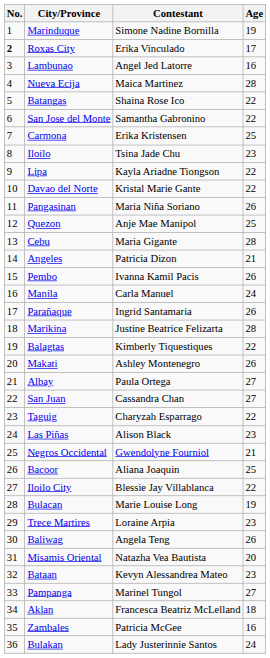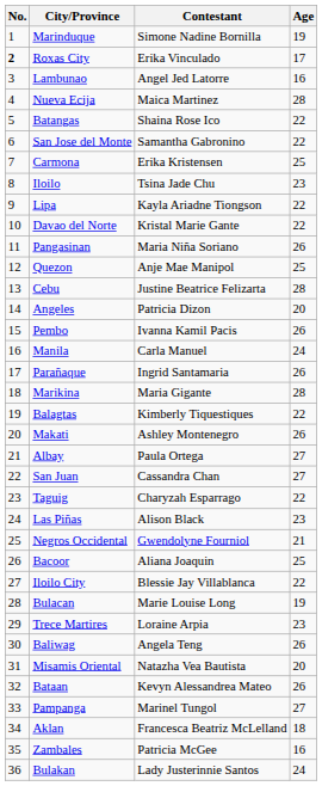 <table class="wikitable sortable" style="font-size:95%;">
 <tr>
 <th>No.</th>
 <th>City/Province</th>
 <th>Contestant</th>
 <th>Age</th>
 </tr>
 <tr>
 <td>1</td>
 <td><a href='#'>Marinduque</a></td>
 <td>Simone Nadine Bornilla</td>
 <td>19</td>
 </tr>
 <tr>
 <td><strong>2</strong></td>
 <td><a href='#'>Roxas City</a></td>
 <td>Erika Vinculado</td>
 <td>17</td>
 </tr>
 <tr>
 <td>3</td>
 <td><a href='#'>Lambunao</a></td>
 <td>Angel Jed Latorre</td>
 <td>16</td>
 </tr>
 <tr>
 <td>4</td>
 <td><a href='#'>Nueva Ecija</a></td>
 <td>Maica Martinez</td>
 <td>28</td>
 </tr>
 <tr>
 <td>5</td>
 <td><a href='#'>Batangas</a></td>
 <td>Shaina Rose Ico</td>
 <td>22</td>
 </tr>
 <tr>
 <td>6</td>
 <td><a href='#'>San Jose del Monte</a></td>
 <td>Samantha Gabronino</td>
 <td>22</td>
 </tr>
 <tr>
 <td>7</td>
 <td><a href='#'>Carmona</a></td>
 <td>Erika Kristensen</td>
 <td>25</td>
 </tr>
 <tr>
 <td>8</td>
 <td><a href='#'>Iloilo</a></td>
 <td>Tsina Jade Chu</td>
 <td>23</td>
 </tr>
 <tr>
 <td>9</td>
 <td><a href='#'>Lipa</a></td>
 <td>Kayla Ariadne Tiongson</td>
 <td>22</td>
 </tr>
 <tr>
 <td>10</td>
 <td><a href='#'>Davao del Norte</a></td>
 <td>Kristal Marie Gante</td>
 <td>22</td>
 </tr>
 <tr>
 <td>11</td>
 <td><a href='#'>Pangasinan</a></td>
 <td>Maria Niña Soriano</td>
 <td>26</td>
 </tr>
 <tr>
 <td>12</td>
 <td><a href='#'>Quezon</a></td>
 <td>Anje Mae Manipol</td>
 <td>25</td>
 </tr>
 <tr>
 <td>13</td>
 <td><a href='#'>Cebu</a></td>
-<td>Maria Gigante</td>
+<td>Justine Beatrice Felizarta</td>
 <td>28</td>
 </tr>
 <tr>
 <td>14</td>
 <td><a href='#'>Angeles</a></td>
 <td>Patricia Dizon</td>
-<td>21</td>
+<td>20</td>
 </tr>
 <tr>
 <td>15</td>
 <td><a href='#'>Pembo</a></td>
 <td>Ivanna Kamil Pacis</td>
 <td>26</td>
 </tr>
 <tr>
 <td>16</td>
 <td><a href='#'>Manila</a></td>
 <td>Carla Manuel</td>
 <td>24</td>
 </tr>
 <tr>
 <td>17</td>
 <td><a href='#'>Parañaque</a></td>
 <td>Ingrid Santamaria</td>
 <td>26</td>
 </tr>
 <tr>
 <td>18</td>
 <td><a href='#'>Marikina</a></td>
-<td>Justine Beatrice Felizarta</td>
+<td>Maria Gigante</td>
 <td>28</td>
 </tr>
 <tr>
 <td>19</td>
 <td><a href='#'>Balagtas</a></td>
 <td>Kimberly Tiquestiques</td>
 <td>22</td>
 </tr>
 <tr>
 <td>20</td>
 <td><a href='#'>Makati</a></td>
 <td>Ashley Montenegro</td>
 <td>26</td>
 </tr>
 <tr>
 <td>21</td>
 <td><a href='#'>Albay</a></td>
 <td>Paula Ortega</td>
 <td>27</td>
 </tr>
 <tr>
 <td>22</td>
 <td><a href='#'>San Juan</a></td>
 <td>Cassandra Chan</td>
 <td>27</td>
 </tr>
 <tr>
 <td>23</td>
 <td><a href='#'>Taguig</a></td>
 <td>Charyzah Esparrago</td>
 <td>22</td>
 </tr>
 <tr>
 <td>24</td>
 <td><a href='#'>Las Piñas</a></td>
 <td>Alison Black</td>
 <td>23</td>
 </tr>
 <tr>
 <td>25</td>
 <td><a href='#'>Negros Occidental</a></td>
 <td><a href='#'>Gwendolyne Fourniol</a></td>
 <td>21</td>
 </tr>
 <tr>
 <td>26</td>
 <td><a href='#'>Bacoor</a></td>
 <td>Aliana Joaquin</td>
 <td>25</td>
 </tr>
 <tr>
 <td>27</td>
 <td><a href='#'>Iloilo City</a></td>
 <td>Blessie Jay Villablanca</td>
 <td>22</td>
 </tr>
 <tr>
 <td>28</td>
 <td><a href='#'>Bulacan</a></td>
 <td>Marie Louise Long</td>
 <td>19</td>
 </tr>
 <tr>
 <td>29</td>
 <td><a href='#'>Trece Martires</a></td>
 <td>Loraine Arpia</td>
 <td>23</td>
 </tr>
 <tr>
 <td>30</td>
 <td><a href='#'>Baliwag</a></td>
 <td>Angela Teng</td>
 <td>26</td>
 </tr>
 <tr>
 <td>31</td>
 <td><a href='#'>Misamis Oriental</a></td>
 <td>Natazha Vea Bautista</td>
 <td>20</td>
 </tr>
 <tr>
 <td>32</td>
 <td><a href='#'>Bataan</a></td>
 <td>Kevyn Alessandrea Mateo</td>
-<td>23</td>
+<td>26</td>
 </tr>
 <tr>
 <td>33</td>
 <td><a href='#'>Pampanga</a></td>
 <td>Marinel Tungol</td>
 <td>27</td>
 </tr>
 <tr>
 <td>34</td>
 <td><a href='#'>Aklan</a></td>
 <td>Francesca Beatriz McLelland</td>
 <td>18</td>
 </tr>
 <tr>
 <td>35</td>
 <td><a href='#'>Zambales</a></td>
 <td>Patricia McGee</td>
 <td>16</td>
 </tr>
 <tr>
 <td>36</td>
 <td><a href='#'>Bulakan</a></td>
 <td>Lady Justerinnie Santos</td>
 <td>24</td>
 </tr>
 </table>
